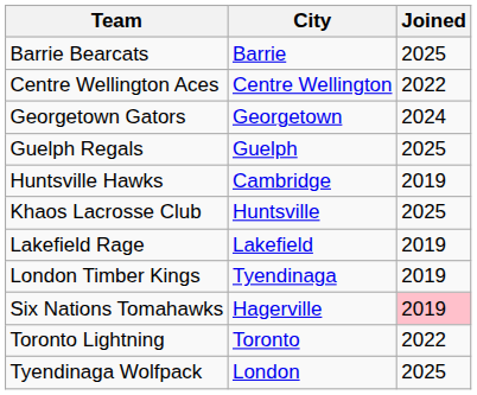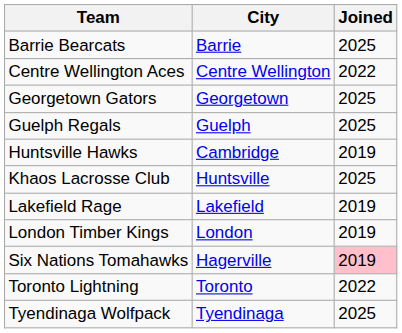 <table class="wikitable">
 <tr>
 <th>Team</th>
 <th>City</th>
 <th>Joined</th>
 </tr>
 <tr>
 <td>Barrie Bearcats</td>
 <td><a href='#'>Barrie</a></td>
 <td>2025</td>
 </tr>
 <tr>
 <td>Centre Wellington Aces</td>
 <td><a href='#'>Centre Wellington</a></td>
 <td>2022</td>
 </tr>
 <tr>
 <td>Georgetown Gators</td>
 <td><a href='#'>Georgetown</a></td>
-<td>2024</td>
+<td>2025</td>
 </tr>
 <tr>
 <td>Guelph Regals</td>
 <td><a href='#'>Guelph</a></td>
 <td>2025</td>
 </tr>
 <tr>
 <td>Huntsville Hawks</td>
 <td><a href='#'>Cambridge</a></td>
 <td>2019</td>
 </tr>
 <tr>
 <td>Khaos Lacrosse Club</td>
 <td><a href='#'>Huntsville</a></td>
 <td>2025</td>
 </tr>
 <tr>
 <td>Lakefield Rage</td>
 <td><a href='#'>Lakefield</a></td>
 <td>2019</td>
 </tr>
 <tr>
 <td>London Timber Kings</td>
-<td><a href='#'>Tyendinaga</a></td>
+<td><a href='#'>London</a></td>
 <td>2019</td>
 </tr>
 <tr>
 <td>Six Nations Tomahawks</td>
 <td><a href='#'>Hagerville</a></td>
 <td style="background: pink;">2019</td>
 </tr>
 <tr>
 <td>Toronto Lightning</td>
 <td><a href='#'>Toronto</a></td>
 <td>2022</td>
 </tr>
 <tr>
 <td>Tyendinaga Wolfpack</td>
-<td><a href='#'>London</a></td>
+<td><a href='#'>Tyendinaga</a></td>
 <td>2025</td>
 </tr>
 </table>
